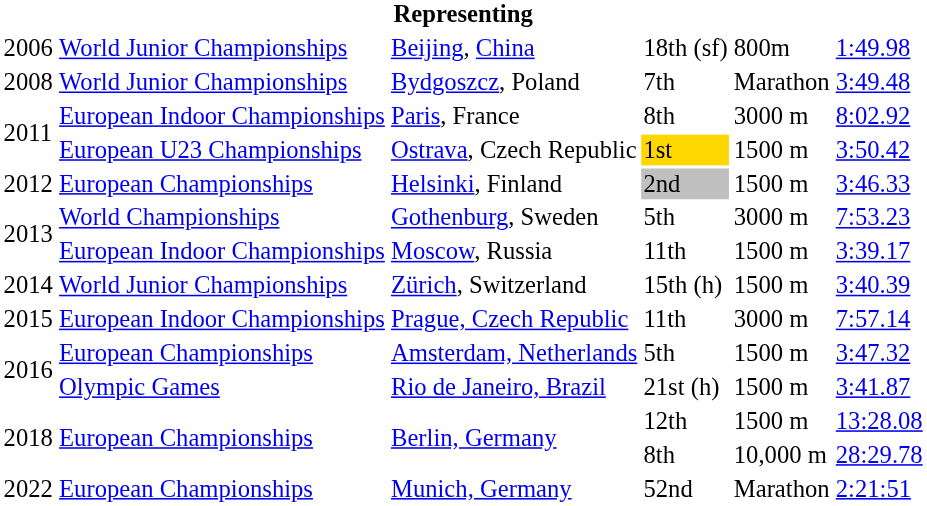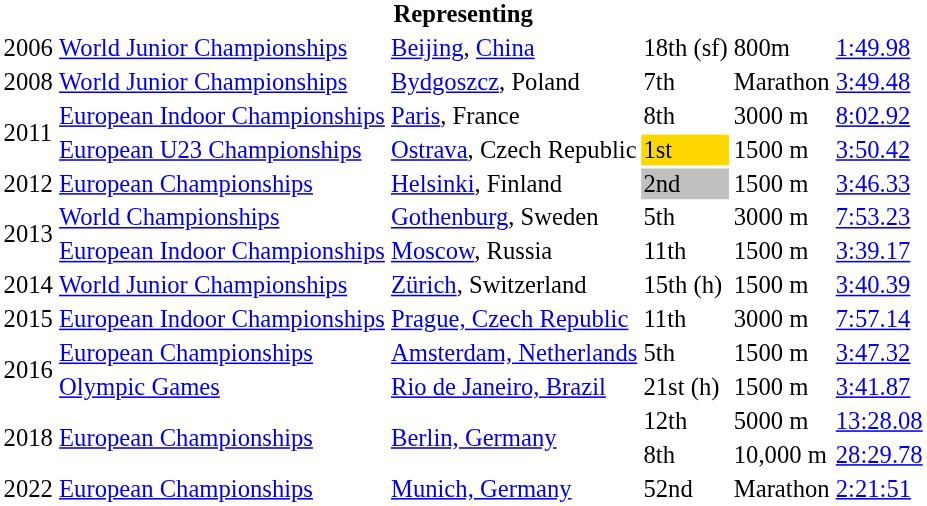 <table>
 <tr>
 <th colspan="6">Representing </th>
 </tr>
 <tr>
 <td>2006</td>
 <td><a href='#'>World Junior Championships</a></td>
 <td><a href='#'>Beijing</a>, <a href='#'>China</a></td>
 <td>18th (sf)</td>
 <td>800m</td>
 <td><a href='#'>1:49.98</a></td>
 </tr>
 <tr>
 <td>2008</td>
 <td><a href='#'>World Junior Championships</a></td>
 <td><a href='#'>Bydgoszcz</a>, Poland</td>
 <td>7th</td>
 <td>Marathon</td>
 <td><a href='#'>3:49.48</a></td>
 </tr>
 <tr>
 <td rowspan=2>2011</td>
 <td><a href='#'>European Indoor Championships</a></td>
 <td><a href='#'>Paris</a>, France</td>
 <td>8th</td>
 <td>3000 m</td>
 <td><a href='#'>8:02.92</a></td>
 </tr>
 <tr>
 <td><a href='#'>European U23 Championships</a></td>
 <td><a href='#'>Ostrava</a>, Czech Republic</td>
 <td bgcolor="gold">1st</td>
 <td>1500 m</td>
 <td><a href='#'>3:50.42</a></td>
 </tr>
 <tr>
 <td>2012</td>
 <td><a href='#'>European Championships</a></td>
 <td><a href='#'>Helsinki</a>, Finland</td>
 <td bgcolor=silver>2nd</td>
 <td>1500 m</td>
 <td><a href='#'>3:46.33</a></td>
 </tr>
 <tr>
 <td rowspan=2>2013</td>
 <td><a href='#'>World Championships</a></td>
 <td><a href='#'>Gothenburg</a>, Sweden</td>
 <td>5th</td>
 <td>3000 m</td>
 <td><a href='#'>7:53.23</a></td>
 </tr>
 <tr>
 <td><a href='#'>European Indoor Championships</a></td>
 <td><a href='#'>Moscow</a>, Russia</td>
 <td>11th</td>
 <td>1500 m</td>
 <td><a href='#'>3:39.17</a></td>
 </tr>
 <tr>
 <td>2014</td>
 <td><a href='#'>World Junior Championships</a></td>
 <td><a href='#'>Zürich</a>, Switzerland</td>
 <td>15th (h)</td>
 <td>1500 m</td>
 <td><a href='#'>3:40.39</a></td>
 </tr>
 <tr>
 <td>2015</td>
 <td><a href='#'>European Indoor Championships</a></td>
 <td><a href='#'>Prague, Czech Republic</a></td>
 <td>11th</td>
 <td>3000 m</td>
 <td><a href='#'>7:57.14</a></td>
 </tr>
 <tr>
 <td rowspan=2>2016</td>
 <td><a href='#'>European Championships</a></td>
 <td><a href='#'>Amsterdam, Netherlands</a></td>
 <td>5th</td>
 <td>1500 m</td>
 <td><a href='#'>3:47.32</a></td>
 </tr>
 <tr>
 <td><a href='#'>Olympic Games</a></td>
 <td><a href='#'>Rio de Janeiro, Brazil</a></td>
 <td>21st (h)</td>
 <td>1500 m</td>
 <td><a href='#'>3:41.87</a></td>
 </tr>
 <tr>
 <td rowspan=2>2018</td>
 <td rowspan=2><a href='#'>European Championships</a></td>
 <td rowspan=2><a href='#'>Berlin, Germany</a></td>
 <td>12th</td>
-<td>1500 m</td>
+<td>5000 m</td>
 <td><a href='#'>13:28.08</a></td>
 </tr>
 <tr>
 <td>8th</td>
 <td>10,000 m</td>
 <td><a href='#'>28:29.78</a></td>
 </tr>
 <tr>
 <td>2022</td>
 <td><a href='#'>European Championships</a></td>
 <td><a href='#'>Munich, Germany</a></td>
 <td>52nd</td>
 <td>Marathon</td>
 <td><a href='#'>2:21:51</a></td>
 </tr>
 </table>
